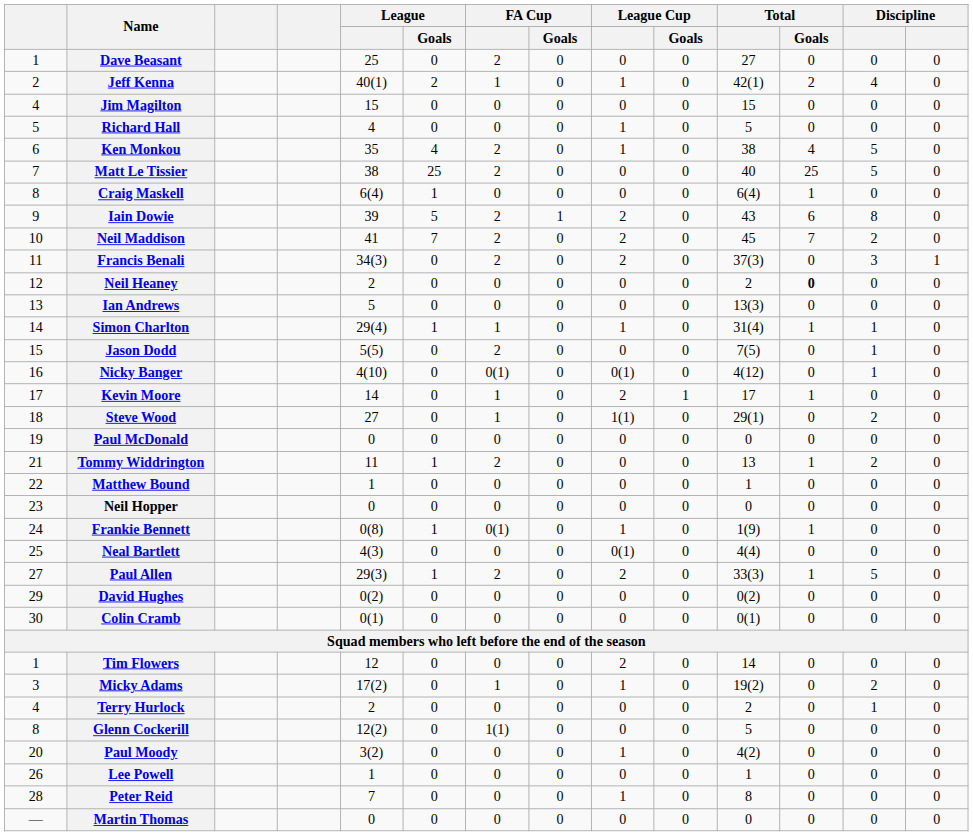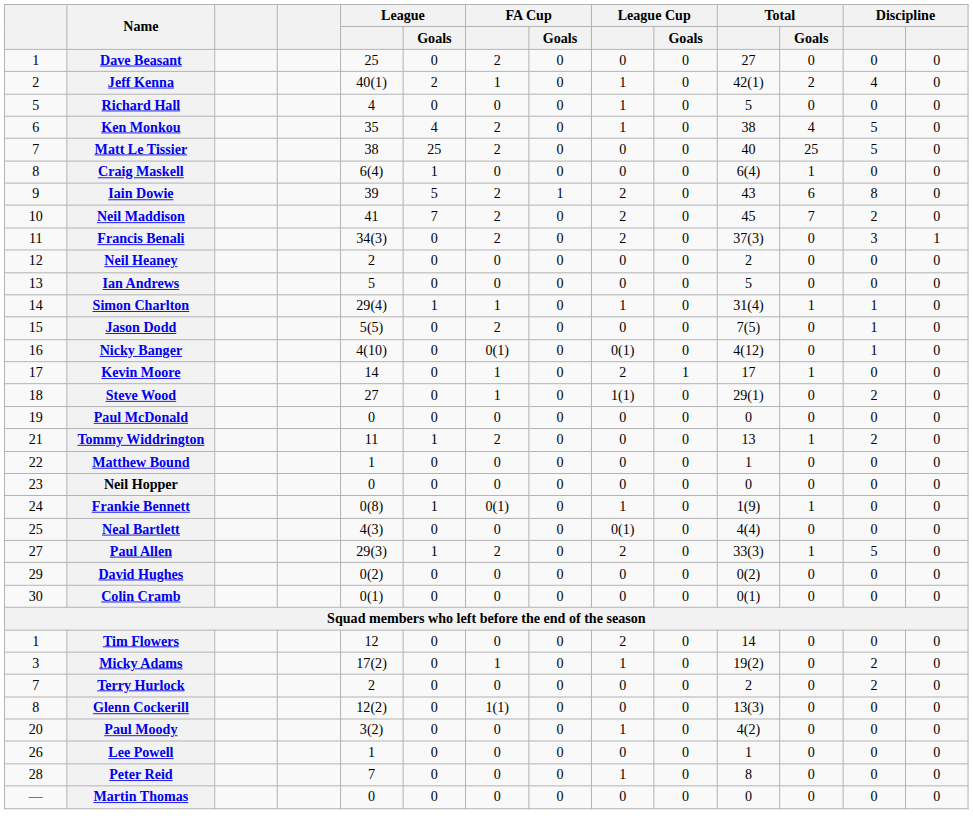 <table class="wikitable plainrowheaders" style="text-align:center;">
 <tr>
 <th scope="col" rowspan="2" style="width:4em;"></th>
 <th scope="col" rowspan="2" style="width:10em;">Name</th>
 <th scope="col" rowspan="2" style="width:4em;"></th>
 <th scope="col" rowspan="2" style="width:4em;"></th>
 <th scope="col" colspan="2">League</th>
 <th scope="col" colspan="2">FA Cup</th>
 <th scope="col" colspan="2">League Cup</th>
 <th scope="col" colspan="2">Total</th>
 <th scope="col" colspan="2">Discipline</th>
 </tr>
 <tr>
 <th scope="col" style="width:4em;"></th>
 <th scope="col" style="width:4em;">Goals</th>
 <th scope="col" style="width:4em;"></th>
 <th scope="col" style="width:4em;">Goals</th>
 <th scope="col" style="width:4em;"></th>
 <th scope="col" style="width:4em;">Goals</th>
 <th scope="col" style="width:4em;"></th>
 <th scope="col" style="width:4em;">Goals</th>
 <th scope="col" style="width:4em;"></th>
 <th scope="col" style="width:4em;"></th>
 </tr>
 <tr>
 <td>1</td>
 <th scope="row"><a href='#'>Dave Beasant</a></th>
 <td></td>
 <td></td>
 <td>25</td>
 <td>0</td>
 <td>2</td>
 <td>0</td>
 <td>0</td>
 <td>0</td>
 <td>27</td>
 <td>0</td>
 <td>0</td>
 <td>0</td>
 </tr>
 <tr>
 <td>2</td>
 <th scope="row"><a href='#'>Jeff Kenna</a></th>
 <td></td>
 <td></td>
 <td>40(1)</td>
 <td>2</td>
 <td>1</td>
 <td>0</td>
 <td>1</td>
 <td>0</td>
 <td>42(1)</td>
 <td>2</td>
 <td>4</td>
-<td>0</td>
-</tr>
-<tr>
-<td>4</td>
-<th scope="row"><a href='#'>Jim Magilton</a></th>
-<td></td>
-<td></td>
-<td>15</td>
-<td>0</td>
-<td>0</td>
-<td>0</td>
-<td>0</td>
-<td>0</td>
-<td>15</td>
-<td>0</td>
-<td>0</td>
 <td>0</td>
 </tr>
 <tr>
 <td>5</td>
 <th scope="row"><a href='#'>Richard Hall</a></th>
 <td></td>
 <td></td>
 <td>4</td>
 <td>0</td>
 <td>0</td>
 <td>0</td>
 <td>1</td>
 <td>0</td>
 <td>5</td>
 <td>0</td>
 <td>0</td>
 <td>0</td>
 </tr>
 <tr>
 <td>6</td>
 <th scope="row"><a href='#'>Ken Monkou</a></th>
 <td></td>
 <td></td>
 <td>35</td>
 <td>4</td>
 <td>2</td>
 <td>0</td>
 <td>1</td>
 <td>0</td>
 <td>38</td>
 <td>4</td>
 <td>5</td>
 <td>0</td>
 </tr>
 <tr>
 <td>7</td>
 <th scope="row"><a href='#'>Matt Le Tissier</a></th>
 <td></td>
 <td></td>
 <td>38</td>
 <td>25</td>
 <td>2</td>
 <td>0</td>
 <td>0</td>
 <td>0</td>
 <td>40</td>
 <td>25</td>
 <td>5</td>
 <td>0</td>
 </tr>
 <tr>
 <td>8</td>
 <th scope="row"><a href='#'>Craig Maskell</a></th>
 <td></td>
 <td></td>
 <td>6(4)</td>
 <td>1</td>
 <td>0</td>
 <td>0</td>
 <td>0</td>
 <td>0</td>
 <td>6(4)</td>
 <td>1</td>
 <td>0</td>
 <td>0</td>
 </tr>
 <tr>
 <td>9</td>
 <th scope="row"><a href='#'>Iain Dowie</a></th>
 <td></td>
 <td></td>
 <td>39</td>
 <td>5</td>
 <td>2</td>
 <td>1</td>
 <td>2</td>
 <td>0</td>
 <td>43</td>
 <td>6</td>
 <td>8</td>
 <td>0</td>
 </tr>
 <tr>
 <td>10</td>
 <th scope="row"><a href='#'>Neil Maddison</a></th>
 <td></td>
 <td></td>
 <td>41</td>
 <td>7</td>
 <td>2</td>
 <td>0</td>
 <td>2</td>
 <td>0</td>
 <td>45</td>
 <td>7</td>
 <td>2</td>
 <td>0</td>
 </tr>
 <tr>
 <td>11</td>
 <th scope="row"><a href='#'>Francis Benali</a></th>
 <td></td>
 <td></td>
 <td>34(3)</td>
 <td>0</td>
 <td>2</td>
 <td>0</td>
 <td>2</td>
 <td>0</td>
 <td>37(3)</td>
 <td>0</td>
 <td>3</td>
 <td>1</td>
 </tr>
 <tr>
 <td>12</td>
 <th scope="row"><a href='#'>Neil Heaney</a></th>
 <td></td>
 <td></td>
 <td>2</td>
 <td>0</td>
 <td>0</td>
 <td>0</td>
 <td>0</td>
 <td>0</td>
 <td>2</td>
-<td><strong>0</strong></td>
+<td>0</td>
 <td>0</td>
 <td>0</td>
 </tr>
 <tr>
 <td>13</td>
 <th scope="row"><a href='#'>Ian Andrews</a></th>
 <td></td>
 <td></td>
 <td>5</td>
 <td>0</td>
 <td>0</td>
 <td>0</td>
 <td>0</td>
 <td>0</td>
-<td>13(3)</td>
+<td>5</td>
 <td>0</td>
 <td>0</td>
 <td>0</td>
 </tr>
 <tr>
 <td>14</td>
 <th scope="row"><a href='#'>Simon Charlton</a></th>
 <td></td>
 <td></td>
 <td>29(4)</td>
 <td>1</td>
 <td>1</td>
 <td>0</td>
 <td>1</td>
 <td>0</td>
 <td>31(4)</td>
 <td>1</td>
 <td>1</td>
 <td>0</td>
 </tr>
 <tr>
 <td>15</td>
 <th scope="row"><a href='#'>Jason Dodd</a></th>
 <td></td>
 <td></td>
 <td>5(5)</td>
 <td>0</td>
 <td>2</td>
 <td>0</td>
 <td>0</td>
 <td>0</td>
 <td>7(5)</td>
 <td>0</td>
 <td>1</td>
 <td>0</td>
 </tr>
 <tr>
 <td>16</td>
 <th scope="row"><a href='#'>Nicky Banger</a></th>
 <td></td>
 <td></td>
 <td>4(10)</td>
 <td>0</td>
 <td>0(1)</td>
 <td>0</td>
 <td>0(1)</td>
 <td>0</td>
 <td>4(12)</td>
 <td>0</td>
 <td>1</td>
 <td>0</td>
 </tr>
 <tr>
 <td>17</td>
 <th scope="row"><a href='#'>Kevin Moore</a></th>
 <td></td>
 <td></td>
 <td>14</td>
 <td>0</td>
 <td>1</td>
 <td>0</td>
 <td>2</td>
 <td>1</td>
 <td>17</td>
 <td>1</td>
 <td>0</td>
 <td>0</td>
 </tr>
 <tr>
 <td>18</td>
 <th scope="row"><a href='#'>Steve Wood</a></th>
 <td></td>
 <td></td>
 <td>27</td>
 <td>0</td>
 <td>1</td>
 <td>0</td>
 <td>1(1)</td>
 <td>0</td>
 <td>29(1)</td>
 <td>0</td>
 <td>2</td>
 <td>0</td>
 </tr>
 <tr>
 <td>19</td>
 <th scope="row"><a href='#'>Paul McDonald</a></th>
 <td></td>
 <td></td>
 <td>0</td>
 <td>0</td>
 <td>0</td>
 <td>0</td>
 <td>0</td>
 <td>0</td>
 <td>0</td>
 <td>0</td>
 <td>0</td>
 <td>0</td>
 </tr>
 <tr>
 <td>21</td>
 <th scope="row"><a href='#'>Tommy Widdrington</a></th>
 <td></td>
 <td></td>
 <td>11</td>
 <td>1</td>
 <td>2</td>
 <td>0</td>
 <td>0</td>
 <td>0</td>
 <td>13</td>
 <td>1</td>
 <td>2</td>
 <td>0</td>
 </tr>
 <tr>
 <td>22</td>
 <th scope="row"><a href='#'>Matthew Bound</a></th>
 <td></td>
 <td></td>
 <td>1</td>
 <td>0</td>
 <td>0</td>
 <td>0</td>
 <td>0</td>
 <td>0</td>
 <td>1</td>
 <td>0</td>
 <td>0</td>
 <td>0</td>
 </tr>
 <tr>
 <td>23</td>
 <th scope="row">Neil Hopper</th>
 <td></td>
 <td></td>
 <td>0</td>
 <td>0</td>
 <td>0</td>
 <td>0</td>
 <td>0</td>
 <td>0</td>
 <td>0</td>
 <td>0</td>
 <td>0</td>
 <td>0</td>
 </tr>
 <tr>
 <td>24</td>
 <th scope="row"><a href='#'>Frankie Bennett</a></th>
 <td></td>
 <td></td>
 <td>0(8)</td>
 <td>1</td>
 <td>0(1)</td>
 <td>0</td>
 <td>1</td>
 <td>0</td>
 <td>1(9)</td>
 <td>1</td>
 <td>0</td>
 <td>0</td>
 </tr>
 <tr>
 <td>25</td>
 <th scope="row"><a href='#'>Neal Bartlett</a></th>
 <td></td>
 <td></td>
 <td>4(3)</td>
 <td>0</td>
 <td>0</td>
 <td>0</td>
 <td>0(1)</td>
 <td>0</td>
 <td>4(4)</td>
 <td>0</td>
 <td>0</td>
 <td>0</td>
 </tr>
 <tr>
 <td>27</td>
 <th scope="row"><a href='#'>Paul Allen</a></th>
 <td></td>
 <td></td>
 <td>29(3)</td>
 <td>1</td>
 <td>2</td>
 <td>0</td>
 <td>2</td>
 <td>0</td>
 <td>33(3)</td>
 <td>1</td>
 <td>5</td>
 <td>0</td>
 </tr>
 <tr>
 <td>29</td>
 <th scope="row"><a href='#'>David Hughes</a></th>
 <td></td>
 <td></td>
 <td>0(2)</td>
 <td>0</td>
 <td>0</td>
 <td>0</td>
 <td>0</td>
 <td>0</td>
 <td>0(2)</td>
 <td>0</td>
 <td>0</td>
 <td>0</td>
 </tr>
 <tr>
 <td>30</td>
 <th scope="row"><a href='#'>Colin Cramb</a></th>
 <td></td>
 <td></td>
 <td>0(1)</td>
 <td>0</td>
 <td>0</td>
 <td>0</td>
 <td>0</td>
 <td>0</td>
 <td>0(1)</td>
 <td>0</td>
 <td>0</td>
 <td>0</td>
 </tr>
 <tr>
 <th scope="col" colspan="14">Squad members who left before the end of the season</th>
 </tr>
 <tr>
 <td>1</td>
 <th scope="row"><a href='#'>Tim Flowers</a></th>
 <td></td>
 <td></td>
 <td>12</td>
 <td>0</td>
 <td>0</td>
 <td>0</td>
 <td>2</td>
 <td>0</td>
 <td>14</td>
 <td>0</td>
 <td>0</td>
 <td>0</td>
 </tr>
 <tr>
 <td>3</td>
 <th scope="row"><a href='#'>Micky Adams</a></th>
 <td></td>
 <td></td>
 <td>17(2)</td>
 <td>0</td>
 <td>1</td>
 <td>0</td>
 <td>1</td>
 <td>0</td>
 <td>19(2)</td>
 <td>0</td>
 <td>2</td>
 <td>0</td>
 </tr>
 <tr>
-<td>4</td>
+<td>7</td>
 <th scope="row"><a href='#'>Terry Hurlock</a></th>
 <td></td>
 <td></td>
 <td>2</td>
 <td>0</td>
 <td>0</td>
 <td>0</td>
 <td>0</td>
 <td>0</td>
 <td>2</td>
 <td>0</td>
-<td>1</td>
+<td>2</td>
 <td>0</td>
 </tr>
 <tr>
 <td>8</td>
 <th scope="row"><a href='#'>Glenn Cockerill</a></th>
 <td></td>
 <td></td>
 <td>12(2)</td>
 <td>0</td>
 <td>1(1)</td>
 <td>0</td>
 <td>0</td>
 <td>0</td>
-<td>5</td>
+<td>13(3)</td>
 <td>0</td>
 <td>0</td>
 <td>0</td>
 </tr>
 <tr>
 <td>20</td>
 <th scope="row"><a href='#'>Paul Moody</a></th>
 <td></td>
 <td></td>
 <td>3(2)</td>
 <td>0</td>
 <td>0</td>
 <td>0</td>
 <td>1</td>
 <td>0</td>
 <td>4(2)</td>
 <td>0</td>
 <td>0</td>
 <td>0</td>
 </tr>
 <tr>
 <td>26</td>
 <th scope="row"><a href='#'>Lee Powell</a></th>
 <td></td>
 <td></td>
 <td>1</td>
 <td>0</td>
 <td>0</td>
 <td>0</td>
 <td>0</td>
 <td>0</td>
 <td>1</td>
 <td>0</td>
 <td>0</td>
 <td>0</td>
 </tr>
 <tr>
 <td>28</td>
 <th scope="row"><a href='#'>Peter Reid</a></th>
 <td></td>
 <td></td>
 <td>7</td>
 <td>0</td>
 <td>0</td>
 <td>0</td>
 <td>1</td>
 <td>0</td>
 <td>8</td>
 <td>0</td>
 <td>0</td>
 <td>0</td>
 </tr>
 <tr>
 <td>—</td>
 <th scope="row"><a href='#'>Martin Thomas</a></th>
 <td></td>
 <td></td>
 <td>0</td>
 <td>0</td>
 <td>0</td>
 <td>0</td>
 <td>0</td>
 <td>0</td>
 <td>0</td>
 <td>0</td>
 <td>0</td>
 <td>0</td>
 </tr>
 </table>
